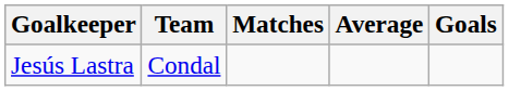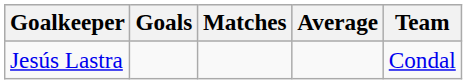 <table class="wikitable sortable" class="wikitable">
 <tr style="background:#ccc; text-align:center;">
 <th>Goalkeeper</th>
-<th>Team</th>
+<th>Goals</th>
 <th>Matches</th>
 <th>Average</th>
-<th>Goals</th>
+<th>Team</th>
 </tr>
 <tr>
 <td> <a href='#'>Jesús Lastra</a></td>
-<td><a href='#'>Condal</a></td>
 <td></td>
 <td></td>
 <td></td>
+<td><a href='#'>Condal</a></td>
 </tr>
 </table>
